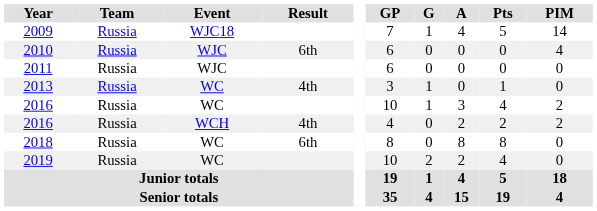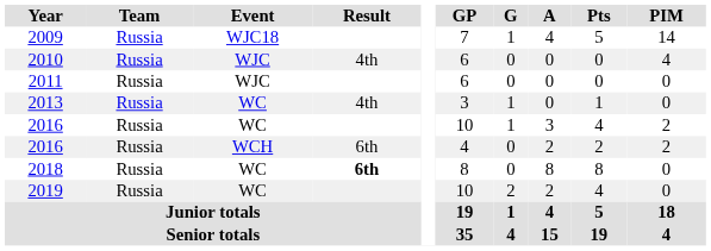 <table border="0" cellpadding="1" cellspacing="0" style="text-align:center; width:40em">
 <tr ALIGN="center" bgcolor="#e0e0e0">
 <th>Year</th>
 <th>Team</th>
 <th>Event</th>
 <th>Result</th>
 <th rowspan="99" bgcolor="#ffffff"> </th>
 <th>GP</th>
 <th>G</th>
 <th>A</th>
 <th>Pts</th>
 <th>PIM</th>
 </tr>
 <tr>
 <td><a href='#'>2009</a></td>
 <td><a href='#'>Russia</a></td>
 <td><a href='#'>WJC18</a></td>
 <td></td>
 <td>7</td>
 <td>1</td>
 <td>4</td>
 <td>5</td>
 <td>14</td>
 </tr>
 <tr bgcolor="#f0f0f0">
 <td><a href='#'>2010</a></td>
 <td><a href='#'>Russia</a></td>
 <td><a href='#'>WJC</a></td>
-<td>6th</td>
+<td>4th</td>
 <td>6</td>
 <td>0</td>
 <td>0</td>
 <td>0</td>
 <td>4</td>
 </tr>
 <tr>
 <td><a href='#'>2011</a></td>
 <td>Russia</td>
 <td>WJC</td>
 <td></td>
 <td>6</td>
 <td>0</td>
 <td>0</td>
 <td>0</td>
 <td>0</td>
 </tr>
 <tr bgcolor="#f0f0f0">
 <td><a href='#'>2013</a></td>
 <td><a href='#'>Russia</a></td>
 <td><a href='#'>WC</a></td>
 <td>4th</td>
 <td>3</td>
 <td>1</td>
 <td>0</td>
 <td>1</td>
 <td>0</td>
 </tr>
 <tr>
 <td><a href='#'>2016</a></td>
 <td>Russia</td>
 <td>WC</td>
 <td></td>
 <td>10</td>
 <td>1</td>
 <td>3</td>
 <td>4</td>
 <td>2</td>
 </tr>
 <tr bgcolor="#f0f0f0">
 <td><a href='#'>2016</a></td>
 <td>Russia</td>
 <td><a href='#'>WCH</a></td>
-<td>4th</td>
+<td>6th</td>
 <td>4</td>
 <td>0</td>
 <td>2</td>
 <td>2</td>
 <td>2</td>
 </tr>
 <tr>
 <td><a href='#'>2018</a></td>
 <td>Russia</td>
 <td>WC</td>
-<td>6th</td>
+<td><strong>6th</strong></td>
 <td>8</td>
 <td>0</td>
 <td>8</td>
 <td>8</td>
 <td>0</td>
 </tr>
 <tr bgcolor="#f0f0f0">
 <td><a href='#'>2019</a></td>
 <td>Russia</td>
 <td>WC</td>
 <td></td>
 <td>10</td>
 <td>2</td>
 <td>2</td>
 <td>4</td>
 <td>0</td>
 </tr>
 <tr bgcolor="#e0e0e0">
 <th colspan="4">Junior totals</th>
 <th>19</th>
 <th>1</th>
 <th>4</th>
 <th>5</th>
 <th>18</th>
 </tr>
 <tr bgcolor="#e0e0e0">
 <th colspan="4">Senior totals</th>
 <th>35</th>
 <th>4</th>
 <th>15</th>
 <th>19</th>
 <th>4</th>
 </tr>
 </table>
